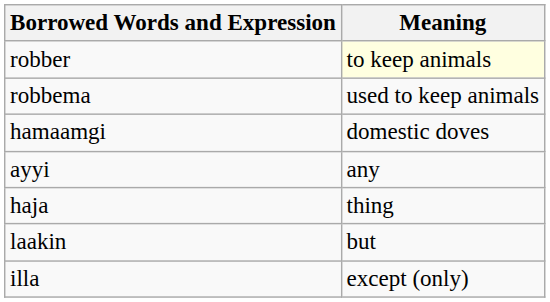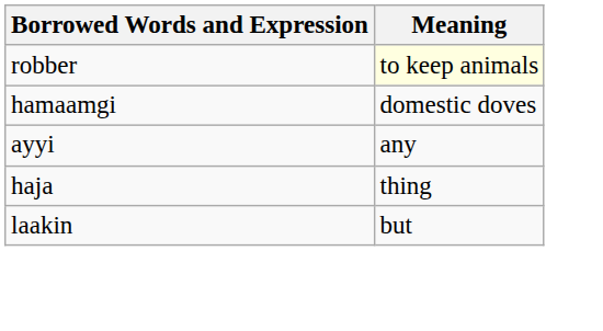 <table class="wikitable">
 <tr>
 <th>Borrowed Words and Expression</th>
 <th>Meaning</th>
 </tr>
 <tr>
 <td>robber</td>
 <td style="background: lightyellow;">to keep animals</td>
-</tr>
-<tr>
-<td>robbema</td>
-<td>used to keep animals</td>
 </tr>
 <tr>
 <td>hamaamgi</td>
 <td>domestic doves</td>
 </tr>
 <tr>
 <td>ayyi</td>
 <td>any</td>
 </tr>
 <tr>
 <td>haja</td>
 <td>thing</td>
 </tr>
 <tr>
 <td>laakin</td>
 <td>but</td>
 </tr>
-<tr>
-<td>illa</td>
-<td>except (only)</td>
-</tr>
 </table>
